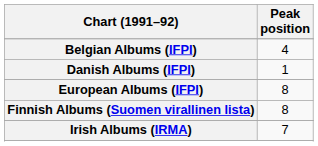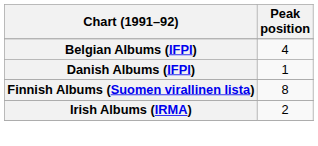 <table class="wikitable sortable plainrowheaders" style="text-align:center">
 <tr>
 <th scope="col">Chart (1991–92)</th>
 <th scope="col">Peak<br>position</th>
 </tr>
 <tr>
 </tr>
 <tr>
 <th scope="row">Belgian Albums (<a href='#'>IFPI</a>)</th>
 <td>4</td>
 </tr>
 <tr>
 <th scope="row">Danish Albums (<a href='#'>IFPI</a>)</th>
 <td>1</td>
 </tr>
 <tr>
 </tr>
 <tr>
-<th scope="row">European Albums (<a href='#'>IFPI</a>)</th>
-<td>8</td>
-</tr>
-<tr>
 <th scope="row">Finnish Albums (<a href='#'>Suomen virallinen lista</a>)</th>
 <td>8</td>
 </tr>
 <tr>
 </tr>
 <tr>
 <th scope="row">Irish Albums (<a href='#'>IRMA</a>)</th>
-<td>7</td>
+<td>2</td>
 </tr>
 <tr>
 </tr>
 <tr>
 </tr>
 <tr>
 </tr>
 <tr>
 </tr>
 </table>
